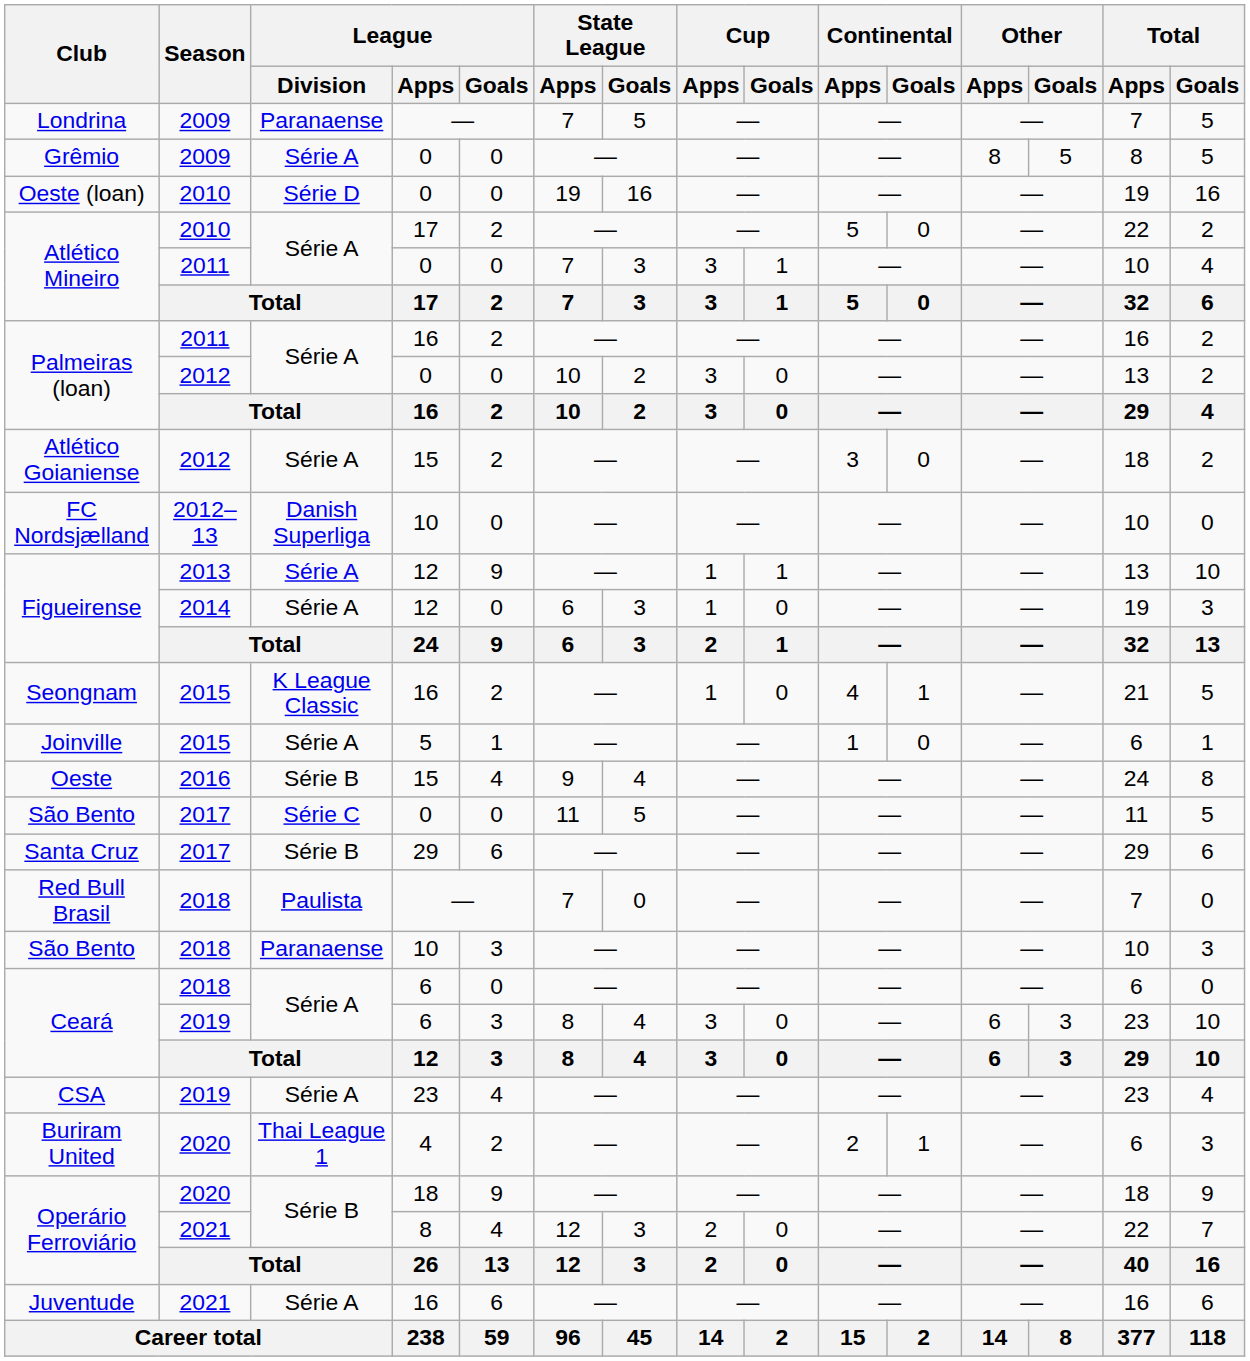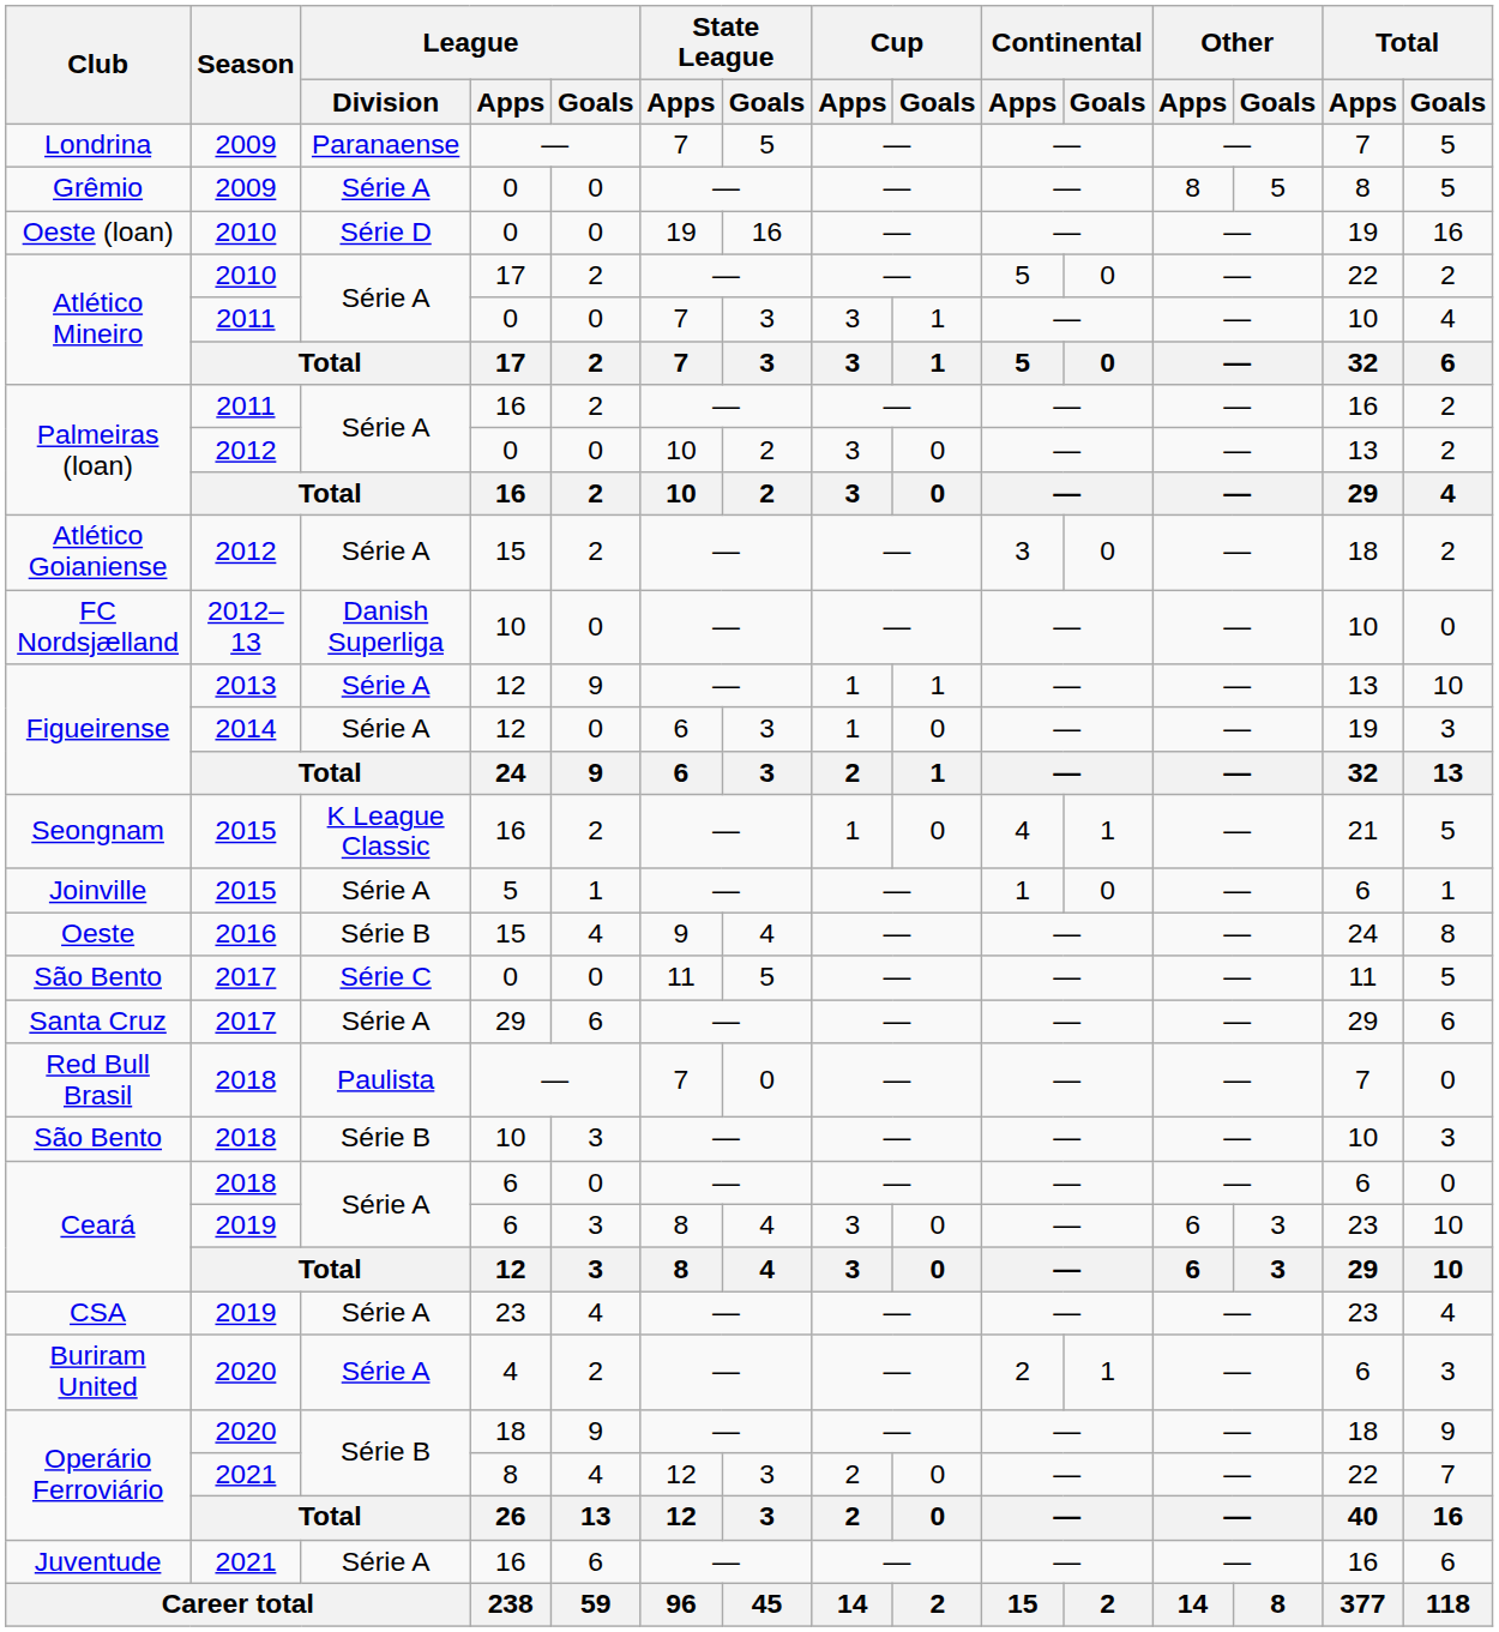 <table class="wikitable" style="text-align: center;">
 <tr>
 <th rowspan="2">Club</th>
 <th rowspan="2">Season</th>
 <th colspan="3">League</th>
 <th colspan="2">State League</th>
 <th colspan="2">Cup</th>
 <th colspan="2">Continental</th>
 <th colspan="2">Other</th>
 <th colspan="2">Total</th>
 </tr>
 <tr>
 <th>Division</th>
 <th>Apps</th>
 <th>Goals</th>
 <th>Apps</th>
 <th>Goals</th>
 <th>Apps</th>
 <th>Goals</th>
 <th>Apps</th>
 <th>Goals</th>
 <th>Apps</th>
 <th>Goals</th>
 <th>Apps</th>
 <th>Goals</th>
 </tr>
 <tr>
 <td valign="center"><a href='#'>Londrina</a></td>
 <td><a href='#'>2009</a></td>
 <td><a href='#'>Paranaense</a></td>
 <td colspan="2">—</td>
 <td>7</td>
 <td>5</td>
 <td colspan="2">—</td>
 <td colspan="2">—</td>
 <td colspan="2">—</td>
 <td>7</td>
 <td>5</td>
 </tr>
 <tr>
 <td valign="center"><a href='#'>Grêmio</a></td>
 <td><a href='#'>2009</a></td>
 <td><a href='#'>Série A</a></td>
 <td>0</td>
 <td>0</td>
 <td colspan="2">—</td>
 <td colspan="2">—</td>
 <td colspan="2">—</td>
 <td>8</td>
 <td>5</td>
 <td>8</td>
 <td>5</td>
 </tr>
 <tr>
 <td valign="center"><a href='#'>Oeste</a> (loan)</td>
 <td><a href='#'>2010</a></td>
 <td><a href='#'>Série D</a></td>
 <td>0</td>
 <td>0</td>
 <td>19</td>
 <td>16</td>
 <td colspan="2">—</td>
 <td colspan="2">—</td>
 <td colspan="2">—</td>
 <td>19</td>
 <td>16</td>
 </tr>
 <tr>
 <td rowspan="3" valign="center"><a href='#'>Atlético Mineiro</a></td>
 <td><a href='#'>2010</a></td>
 <td rowspan="2">Série A</td>
 <td>17</td>
 <td>2</td>
 <td colspan="2">—</td>
 <td colspan="2">—</td>
 <td>5</td>
 <td>0</td>
 <td colspan="2">—</td>
 <td>22</td>
 <td>2</td>
 </tr>
 <tr>
 <td><a href='#'>2011</a></td>
 <td>0</td>
 <td>0</td>
 <td>7</td>
 <td>3</td>
 <td>3</td>
 <td>1</td>
 <td colspan="2">—</td>
 <td colspan="2">—</td>
 <td>10</td>
 <td>4</td>
 </tr>
 <tr>
 <th colspan="2">Total</th>
 <th>17</th>
 <th>2</th>
 <th>7</th>
 <th>3</th>
 <th>3</th>
 <th>1</th>
 <th>5</th>
 <th>0</th>
 <th colspan="2">—</th>
 <th>32</th>
 <th>6</th>
 </tr>
 <tr>
 <td rowspan="3" valign="center"><a href='#'>Palmeiras</a> (loan)</td>
 <td><a href='#'>2011</a></td>
 <td rowspan="2">Série A</td>
 <td>16</td>
 <td>2</td>
 <td colspan="2">—</td>
 <td colspan="2">—</td>
 <td colspan="2">—</td>
 <td colspan="2">—</td>
 <td>16</td>
 <td>2</td>
 </tr>
 <tr>
 <td><a href='#'>2012</a></td>
 <td>0</td>
 <td>0</td>
 <td>10</td>
 <td>2</td>
 <td>3</td>
 <td>0</td>
 <td colspan="2">—</td>
 <td colspan="2">—</td>
 <td>13</td>
 <td>2</td>
 </tr>
 <tr>
 <th colspan="2">Total</th>
 <th>16</th>
 <th>2</th>
 <th>10</th>
 <th>2</th>
 <th>3</th>
 <th>0</th>
 <th colspan="2">—</th>
 <th colspan="2">—</th>
 <th>29</th>
 <th>4</th>
 </tr>
 <tr>
 <td valign="center"><a href='#'>Atlético Goianiense</a></td>
 <td><a href='#'>2012</a></td>
 <td>Série A</td>
 <td>15</td>
 <td>2</td>
 <td colspan="2">—</td>
 <td colspan="2">—</td>
 <td>3</td>
 <td>0</td>
 <td colspan="2">—</td>
 <td>18</td>
 <td>2</td>
 </tr>
 <tr>
 <td valign="center"><a href='#'>FC Nordsjælland</a></td>
 <td><a href='#'>2012–13</a></td>
 <td><a href='#'>Danish Superliga</a></td>
 <td>10</td>
 <td>0</td>
 <td colspan="2">—</td>
 <td colspan="2">—</td>
 <td colspan="2">—</td>
 <td colspan="2">—</td>
 <td>10</td>
 <td>0</td>
 </tr>
 <tr>
 <td rowspan="3" valign="center"><a href='#'>Figueirense</a></td>
 <td><a href='#'>2013</a></td>
 <td><a href='#'>Série A</a></td>
 <td>12</td>
 <td>9</td>
 <td colspan="2">—</td>
 <td>1</td>
 <td>1</td>
 <td colspan="2">—</td>
 <td colspan="2">—</td>
 <td>13</td>
 <td>10</td>
 </tr>
 <tr>
 <td><a href='#'>2014</a></td>
 <td>Série A</td>
 <td>12</td>
 <td>0</td>
 <td>6</td>
 <td>3</td>
 <td>1</td>
 <td>0</td>
 <td colspan="2">—</td>
 <td colspan="2">—</td>
 <td>19</td>
 <td>3</td>
 </tr>
 <tr>
 <th colspan="2">Total</th>
 <th>24</th>
 <th>9</th>
 <th>6</th>
 <th>3</th>
 <th>2</th>
 <th>1</th>
 <th colspan="2">—</th>
 <th colspan="2">—</th>
 <th>32</th>
 <th>13</th>
 </tr>
 <tr>
 <td valign="center"><a href='#'>Seongnam</a></td>
 <td><a href='#'>2015</a></td>
 <td><a href='#'>K League Classic</a></td>
 <td>16</td>
 <td>2</td>
 <td colspan="2">—</td>
 <td>1</td>
 <td>0</td>
 <td>4</td>
 <td>1</td>
 <td colspan="2">—</td>
 <td>21</td>
 <td>5</td>
 </tr>
 <tr>
 <td valign="center"><a href='#'>Joinville</a></td>
 <td><a href='#'>2015</a></td>
 <td>Série A</td>
 <td>5</td>
 <td>1</td>
 <td colspan="2">—</td>
 <td colspan="2">—</td>
 <td>1</td>
 <td>0</td>
 <td colspan="2">—</td>
 <td>6</td>
 <td>1</td>
 </tr>
 <tr>
 <td valign="center"><a href='#'>Oeste</a></td>
 <td><a href='#'>2016</a></td>
 <td>Série B</td>
 <td>15</td>
 <td>4</td>
 <td>9</td>
 <td>4</td>
 <td colspan="2">—</td>
 <td colspan="2">—</td>
 <td colspan="2">—</td>
 <td>24</td>
 <td>8</td>
 </tr>
 <tr>
 <td valign="center"><a href='#'>São Bento</a></td>
 <td><a href='#'>2017</a></td>
 <td><a href='#'>Série C</a></td>
 <td>0</td>
 <td>0</td>
 <td>11</td>
 <td>5</td>
 <td colspan="2">—</td>
 <td colspan="2">—</td>
 <td colspan="2">—</td>
 <td>11</td>
 <td>5</td>
 </tr>
 <tr>
 <td valign="center"><a href='#'>Santa Cruz</a></td>
 <td><a href='#'>2017</a></td>
-<td>Série B</td>
+<td>Série A</td>
 <td>29</td>
 <td>6</td>
 <td colspan="2">—</td>
 <td colspan="2">—</td>
 <td colspan="2">—</td>
 <td colspan="2">—</td>
 <td>29</td>
 <td>6</td>
 </tr>
 <tr>
 <td valign="center"><a href='#'>Red Bull Brasil</a></td>
 <td><a href='#'>2018</a></td>
 <td><a href='#'>Paulista</a></td>
 <td colspan="2">—</td>
 <td>7</td>
 <td>0</td>
 <td colspan="2">—</td>
 <td colspan="2">—</td>
 <td colspan="2">—</td>
 <td>7</td>
 <td>0</td>
 </tr>
 <tr>
 <td valign="center"><a href='#'>São Bento</a></td>
 <td><a href='#'>2018</a></td>
-<td><a href='#'>Paranaense</a></td>
+<td>Série B</td>
 <td>10</td>
 <td>3</td>
 <td colspan="2">—</td>
 <td colspan="2">—</td>
 <td colspan="2">—</td>
 <td colspan="2">—</td>
 <td>10</td>
 <td>3</td>
 </tr>
 <tr>
 <td rowspan="3" valign="center"><a href='#'>Ceará</a></td>
 <td><a href='#'>2018</a></td>
 <td rowspan="2">Série A</td>
 <td>6</td>
 <td>0</td>
 <td colspan="2">—</td>
 <td colspan="2">—</td>
 <td colspan="2">—</td>
 <td colspan="2">—</td>
 <td>6</td>
 <td>0</td>
 </tr>
 <tr>
 <td><a href='#'>2019</a></td>
 <td>6</td>
 <td>3</td>
 <td>8</td>
 <td>4</td>
 <td>3</td>
 <td>0</td>
 <td colspan="2">—</td>
 <td>6</td>
 <td>3</td>
 <td>23</td>
 <td>10</td>
 </tr>
 <tr>
 <th colspan="2">Total</th>
 <th>12</th>
 <th>3</th>
 <th>8</th>
 <th>4</th>
 <th>3</th>
 <th>0</th>
 <th colspan="2">—</th>
 <th>6</th>
 <th>3</th>
 <th>29</th>
 <th>10</th>
 </tr>
 <tr>
 <td valign="center"><a href='#'>CSA</a></td>
 <td><a href='#'>2019</a></td>
 <td>Série A</td>
 <td>23</td>
 <td>4</td>
 <td colspan="2">—</td>
 <td colspan="2">—</td>
 <td colspan="2">—</td>
 <td colspan="2">—</td>
 <td>23</td>
 <td>4</td>
 </tr>
 <tr>
 <td valign="center"><a href='#'>Buriram United</a></td>
 <td><a href='#'>2020</a></td>
-<td><a href='#'>Thai League 1</a></td>
+<td><a href='#'>Série A</a></td>
 <td>4</td>
 <td>2</td>
 <td colspan="2">—</td>
 <td colspan="2">—</td>
 <td>2</td>
 <td>1</td>
 <td colspan="2">—</td>
 <td>6</td>
 <td>3</td>
 </tr>
 <tr>
 <td rowspan="3" valign="center"><a href='#'>Operário Ferroviário</a></td>
 <td><a href='#'>2020</a></td>
 <td rowspan="2">Série B</td>
 <td>18</td>
 <td>9</td>
 <td colspan="2">—</td>
 <td colspan="2">—</td>
 <td colspan="2">—</td>
 <td colspan="2">—</td>
 <td>18</td>
 <td>9</td>
 </tr>
 <tr>
 <td><a href='#'>2021</a></td>
 <td>8</td>
 <td>4</td>
 <td>12</td>
 <td>3</td>
 <td>2</td>
 <td>0</td>
 <td colspan="2">—</td>
 <td colspan="2">—</td>
 <td>22</td>
 <td>7</td>
 </tr>
 <tr>
 <th colspan="2">Total</th>
 <th>26</th>
 <th>13</th>
 <th>12</th>
 <th>3</th>
 <th>2</th>
 <th>0</th>
 <th colspan="2">—</th>
 <th colspan="2">—</th>
 <th>40</th>
 <th>16</th>
 </tr>
 <tr>
 <td valign="center"><a href='#'>Juventude</a></td>
 <td><a href='#'>2021</a></td>
 <td>Série A</td>
 <td>16</td>
 <td>6</td>
 <td colspan="2">—</td>
 <td colspan="2">—</td>
 <td colspan="2">—</td>
 <td colspan="2">—</td>
 <td>16</td>
 <td>6</td>
 </tr>
 <tr>
 <th colspan="3"><strong>Career total</strong></th>
 <th>238</th>
 <th>59</th>
 <th>96</th>
 <th>45</th>
 <th>14</th>
 <th>2</th>
 <th>15</th>
 <th>2</th>
 <th>14</th>
 <th>8</th>
 <th>377</th>
 <th>118</th>
 </tr>
 </table>
